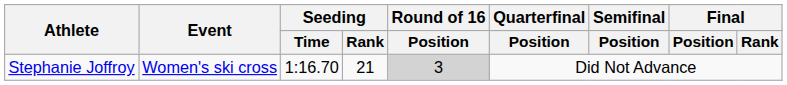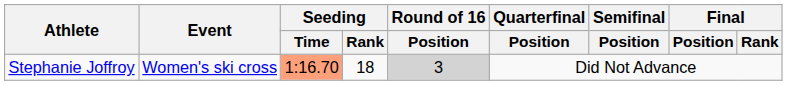 <table class="wikitable" style="font-size:90%">
 <tr>
 <th rowspan="2">Athlete</th>
 <th rowspan="2">Event</th>
 <th colspan="2">Seeding</th>
 <th>Round of 16</th>
 <th>Quarterfinal</th>
 <th>Semifinal</th>
 <th colspan=2>Final</th>
 </tr>
 <tr style="font-size:95%">
 <th>Time</th>
 <th>Rank</th>
 <th>Position</th>
 <th>Position</th>
 <th>Position</th>
 <th>Position</th>
 <th>Rank</th>
 </tr>
 <tr align=center>
 <td align=left><a href='#'>Stephanie Joffroy</a></td>
 <td align=left><a href='#'>Women's ski cross</a></td>
-<td>1:16.70</td>
-<td>21</td>
+<td style="background: lightsalmon;">1:16.70</td>
+<td>18</td>
 <td style="background: lightgrey;">3</td>
 <td colspan=4>Did Not Advance</td>
 </tr>
 </table>
